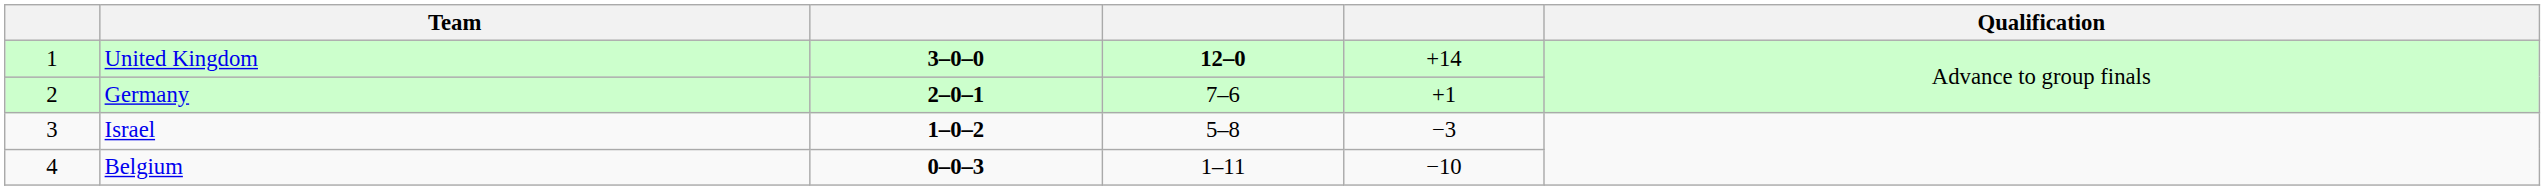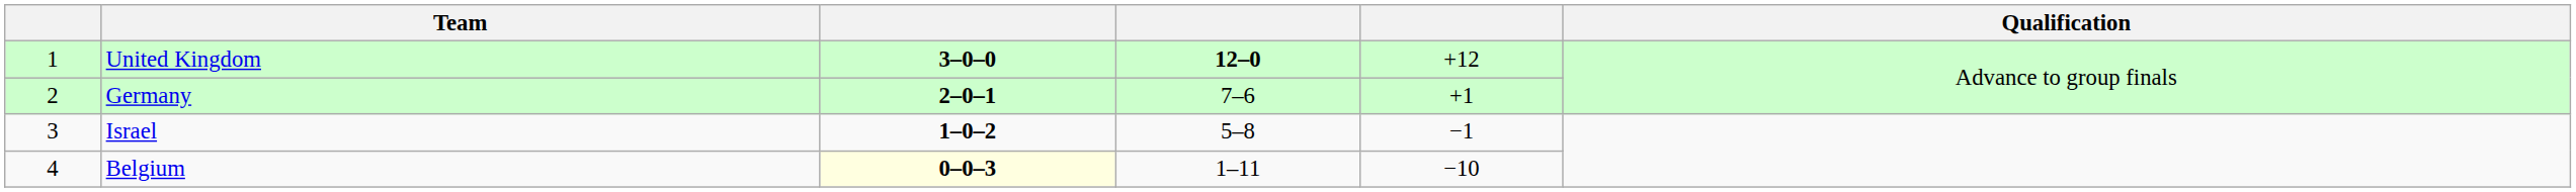 <table class=wikitable style="text-align:center; width:90%">
 <tr>
 <th></th>
 <th>Team</th>
 <th></th>
 <th></th>
 <th></th>
 <th>Qualification</th>
 </tr>
 <tr bgcolor=#ccffcc>
 <td>1</td>
 <td align=left> <a href='#'>United Kingdom</a></td>
 <td><strong>3–0–0</strong></td>
 <td><strong>12–0</strong></td>
-<td>+14</td>
+<td>+12</td>
 <td rowspan=2>Advance to group finals</td>
 </tr>
 <tr bgcolor=#ccffcc>
 <td>2</td>
 <td align=left> <a href='#'>Germany</a></td>
 <td><strong>2–0–1</strong></td>
 <td>7–6</td>
 <td>+1</td>
 </tr>
 <tr>
 <td>3</td>
 <td align=left> <a href='#'>Israel</a></td>
 <td><strong>1–0–2</strong></td>
 <td>5–8</td>
-<td>−3</td>
+<td>−1</td>
 <td rowspan=2></td>
 </tr>
 <tr>
 <td>4</td>
 <td align=left> <a href='#'>Belgium</a></td>
-<td><strong>0–0–3</strong></td>
+<td style="background: lightyellow;"><strong>0–0–3</strong></td>
 <td>1–11</td>
 <td>−10</td>
 </tr>
 </table>
